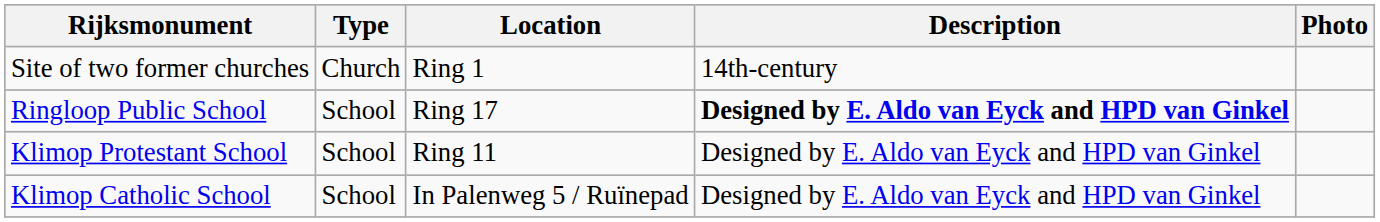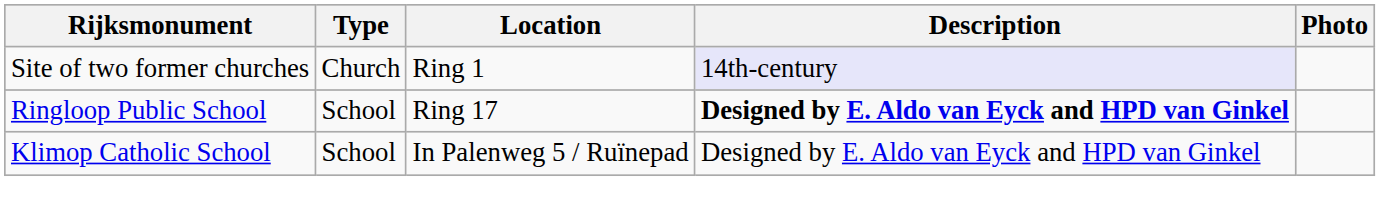 <table class="wikitable">
 <tr>
 <th>Rijksmonument</th>
 <th>Type</th>
 <th>Location</th>
 <th>Description</th>
 <th>Photo</th>
 </tr>
 <tr>
 <td>Site of two former churches<br></td>
 <td>Church</td>
 <td>Ring 1</td>
-<td>14th-century</td>
+<td style="background: lavender;">14th-century</td>
 <td></td>
 </tr>
 <tr>
 <td><a href='#'>Ringloop Public School</a> <br></td>
 <td>School</td>
 <td>Ring 17</td>
 <td><strong>Designed by <a href='#'>E. Aldo van Eyck</a> and <a href='#'>HPD van Ginkel</a></strong></td>
 <td></td>
 </tr>
 <tr>
-<td><a href='#'>Klimop Protestant School</a><br></td>
-<td>School</td>
-<td>Ring 11</td>
-<td>Designed by <a href='#'>E. Aldo van Eyck</a> and <a href='#'>HPD van Ginkel</a></td>
-<td></td>
-</tr>
-<tr>
 <td><a href='#'>Klimop Catholic School</a><br></td>
 <td>School</td>
 <td>In Palenweg 5 / Ruïnepad</td>
 <td>Designed by <a href='#'>E. Aldo van Eyck</a> and <a href='#'>HPD van Ginkel</a></td>
 <td></td>
 </tr>
 </table>
